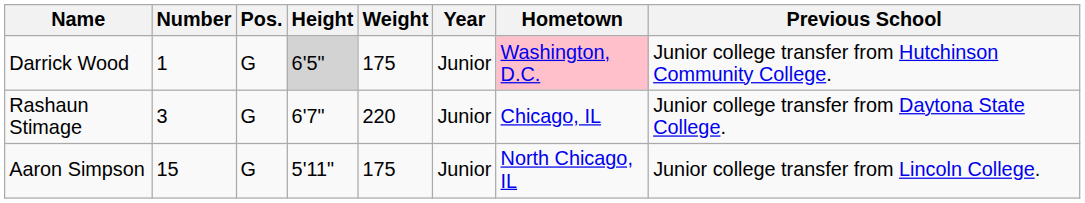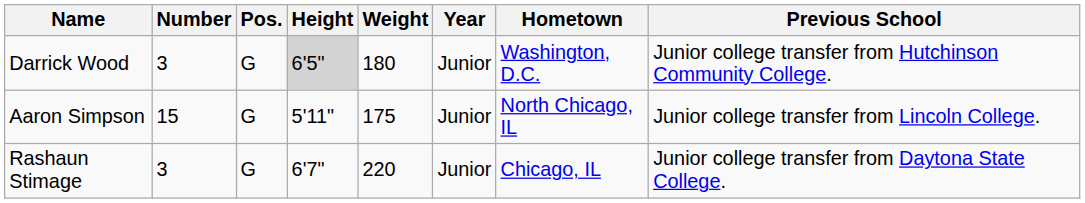 <table class="wikitable sortable" border="1">
 <tr>
 <th>Name</th>
 <th>Number</th>
 <th>Pos.</th>
 <th>Height</th>
 <th>Weight</th>
 <th>Year</th>
 <th>Hometown</th>
 <th class="unsortable">Previous School</th>
 </tr>
 <tr>
 <td sortname>Darrick Wood</td>
-<td>1</td>
+<td>3</td>
 <td>G</td>
 <td style="background: lightgrey;">6'5"</td>
+<td>180</td>
+<td>Junior</td>
+<td><a href='#'>Washington, D.C.</a></td>
+<td>Junior college transfer from <a href='#'>Hutchinson Community College</a>.</td>
+</tr>
+<tr>
+<td sortname>Aaron Simpson</td>
+<td>15</td>
+<td>G</td>
+<td>5'11"</td>
 <td>175</td>
 <td>Junior</td>
-<td style="background: pink;"><a href='#'>Washington, D.C.</a></td>
-<td>Junior college transfer from <a href='#'>Hutchinson Community College</a>.</td>
+<td><a href='#'>North Chicago, IL</a></td>
+<td>Junior college transfer from <a href='#'>Lincoln College</a>.</td>
 </tr>
 <tr>
 <td sortname>Rashaun Stimage</td>
 <td>3</td>
 <td>G</td>
 <td>6'7"</td>
 <td>220</td>
 <td>Junior</td>
 <td><a href='#'>Chicago, IL</a></td>
 <td>Junior college transfer from <a href='#'>Daytona State College</a>.</td>
 </tr>
-<tr>
-<td sortname>Aaron Simpson</td>
-<td>15</td>
-<td>G</td>
-<td>5'11"</td>
-<td>175</td>
-<td>Junior</td>
-<td><a href='#'>North Chicago, IL</a></td>
-<td>Junior college transfer from <a href='#'>Lincoln College</a>.</td>
-</tr>
 </table>
